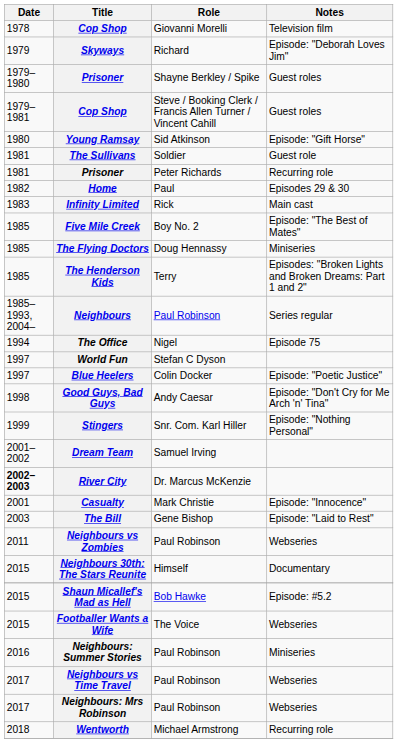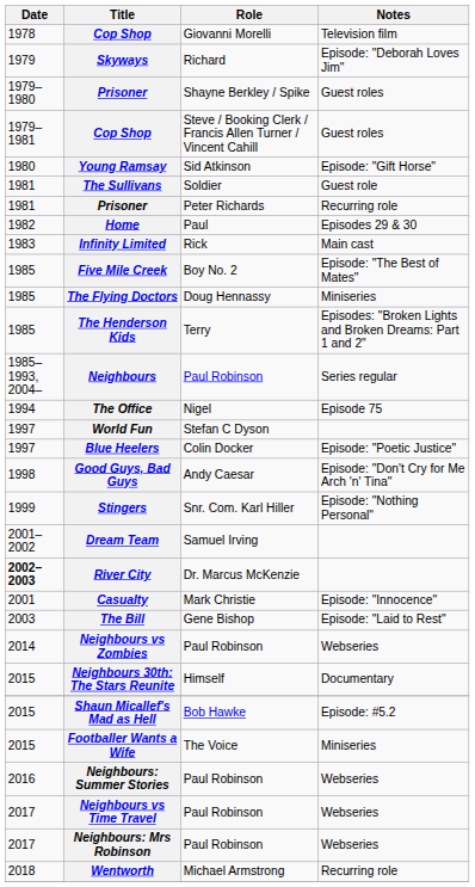 <table class="wikitable sortable plainrowheaders">
 <tr>
 <th scope="col">Date</th>
 <th scope="col">Title</th>
 <th scope="col">Role</th>
 <th scope="col" class="unsortable">Notes</th>
 </tr>
 <tr>
 <td>1978</td>
 <th scope="row"><em><a href='#'>Cop Shop</a></em></th>
 <td>Giovanni Morelli</td>
 <td>Television film</td>
 </tr>
 <tr>
 <td>1979</td>
 <th scope="row"><em><a href='#'>Skyways</a></em></th>
 <td>Richard</td>
 <td>Episode: "Deborah Loves Jim"</td>
 </tr>
 <tr>
 <td>1979–1980</td>
 <th scope="row"><em><a href='#'>Prisoner</a></em></th>
 <td>Shayne Berkley / Spike</td>
 <td>Guest roles</td>
 </tr>
 <tr>
 <td>1979–1981</td>
 <th scope="row"><em><a href='#'>Cop Shop</a></em></th>
 <td>Steve / Booking Clerk / Francis Allen Turner / Vincent Cahill</td>
 <td>Guest roles</td>
 </tr>
 <tr>
 <td>1980</td>
 <th scope="row"><em><a href='#'>Young Ramsay</a></em></th>
 <td>Sid Atkinson</td>
 <td>Episode: "Gift Horse"</td>
 </tr>
 <tr>
 <td>1981</td>
 <th scope="row"><em><a href='#'>The Sullivans</a></em></th>
 <td>Soldier</td>
 <td>Guest role</td>
 </tr>
 <tr>
 <td>1981</td>
 <th scope="row"><em>Prisoner</em></th>
 <td>Peter Richards</td>
 <td>Recurring role</td>
 </tr>
 <tr>
 <td>1982</td>
 <th scope="row"><em><a href='#'>Home</a></em></th>
 <td>Paul</td>
 <td>Episodes 29 & 30</td>
 </tr>
 <tr>
 <td>1983</td>
 <th scope="row"><em><a href='#'>Infinity Limited</a></em></th>
 <td>Rick</td>
 <td>Main cast</td>
 </tr>
 <tr>
 <td>1985</td>
 <th scope="row"><em><a href='#'>Five Mile Creek</a></em></th>
 <td>Boy No. 2</td>
 <td>Episode: "The Best of Mates"</td>
 </tr>
 <tr>
 <td>1985</td>
 <th scope="row"><em><a href='#'>The Flying Doctors</a></em></th>
 <td>Doug Hennassy</td>
 <td>Miniseries</td>
 </tr>
 <tr>
 <td>1985</td>
 <th scope="row"><em><a href='#'>The Henderson Kids</a></em></th>
 <td>Terry</td>
 <td>Episodes: "Broken Lights and Broken Dreams: Part 1 and 2"</td>
 </tr>
 <tr>
 <td>1985–1993, 2004–</td>
 <th scope="row"><em><a href='#'>Neighbours</a></em></th>
 <td><a href='#'>Paul Robinson</a></td>
 <td>Series regular</td>
 </tr>
 <tr>
 <td>1994</td>
 <th scope="row"><em>The Office</em></th>
 <td>Nigel</td>
 <td>Episode 75</td>
 </tr>
 <tr>
 <td>1997</td>
 <th scope="row"><em>World Fun</em></th>
 <td>Stefan C Dyson</td>
 <td></td>
 </tr>
 <tr>
 <td>1997</td>
 <th scope="row"><em><a href='#'>Blue Heelers</a></em></th>
 <td>Colin Docker</td>
 <td>Episode: "Poetic Justice"</td>
 </tr>
 <tr>
 <td>1998</td>
 <th scope="row"><em><a href='#'>Good Guys, Bad Guys</a></em></th>
 <td>Andy Caesar</td>
 <td>Episode: "Don't Cry for Me Arch 'n' Tina"</td>
 </tr>
 <tr>
 <td>1999</td>
 <th scope="row"><em><a href='#'>Stingers</a></em></th>
 <td>Snr. Com. Karl Hiller</td>
 <td>Episode: "Nothing Personal"</td>
 </tr>
 <tr>
 <td>2001–2002</td>
 <th scope="row"><em><a href='#'>Dream Team</a></em></th>
 <td>Samuel Irving</td>
 <td></td>
 </tr>
 <tr>
 <td><strong>2002–2003</strong></td>
 <th scope="row"><em><a href='#'>River City</a></em></th>
 <td>Dr. Marcus McKenzie</td>
 <td></td>
 </tr>
 <tr>
 <td>2001</td>
 <th scope="row"><em><a href='#'>Casualty</a></em></th>
 <td>Mark Christie</td>
 <td>Episode: "Innocence"</td>
 </tr>
 <tr>
 <td>2003</td>
 <th scope="row"><em><a href='#'>The Bill</a></em></th>
 <td>Gene Bishop</td>
 <td>Episode: "Laid to Rest"</td>
 </tr>
 <tr>
-<td>2011</td>
+<td>2014</td>
 <th scope="row"><em><a href='#'>Neighbours vs Zombies</a></em></th>
 <td>Paul Robinson</td>
 <td>Webseries</td>
 </tr>
 <tr>
 <td>2015</td>
 <th scope="row"><em><a href='#'>Neighbours 30th: The Stars Reunite</a></em></th>
 <td>Himself</td>
 <td>Documentary</td>
 </tr>
 <tr>
 </tr>
 <tr>
 <td>2015</td>
 <th scope="row"><em><a href='#'>Shaun Micallef's Mad as Hell</a></em></th>
 <td><a href='#'>Bob Hawke</a></td>
 <td>Episode: #5.2</td>
 </tr>
 <tr>
 <td>2015</td>
 <th scope="row"><em><a href='#'>Footballer Wants a Wife</a></em></th>
 <td>The Voice</td>
-<td>Webseries</td>
+<td>Miniseries</td>
 </tr>
 <tr>
 <td>2016</td>
 <th scope="row"><em>Neighbours: Summer Stories</em></th>
 <td>Paul Robinson</td>
-<td>Miniseries</td>
+<td>Webseries</td>
 </tr>
 <tr>
 <td>2017</td>
 <th scope="row"><em><a href='#'>Neighbours vs Time Travel</a></em></th>
 <td>Paul Robinson</td>
 <td>Webseries</td>
 </tr>
 <tr>
 <td>2017</td>
 <th scope="row"><em>Neighbours: Mrs Robinson</em></th>
 <td>Paul Robinson</td>
 <td>Webseries</td>
 </tr>
 <tr>
 <td>2018</td>
 <th scope="row"><em><a href='#'>Wentworth</a></em></th>
 <td>Michael Armstrong</td>
 <td>Recurring role</td>
 </tr>
 <tr>
 </tr>
 </table>
